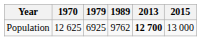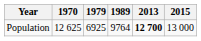 <table class="wikitable">
 <tr>
 <th>Year</th>
 <th>1970</th>
 <th>1979</th>
 <th>1989</th>
 <th>2013</th>
 <th>2015</th>
 </tr>
 <tr>
 <td>Population</td>
 <td>12 625</td>
 <td>6925</td>
-<td>9762</td>
+<td>9764</td>
 <td><strong>12 700</strong></td>
 <td>13 000</td>
 </tr>
 </table>
